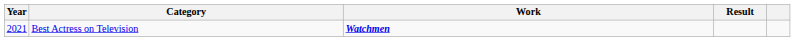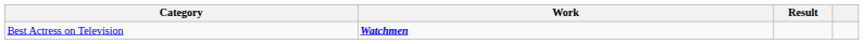 <table class=wikitable>
 <tr>
-<th scope="col" style="width:1em;">Year</th>
 <th scope="col" style="width:33em;">Category</th>
 <th scope="col" style="width:39em;">Work</th>
 <th scope="col" style="width:5em;">Result</th>
 <th scope="col" style="width:2em;"></th>
 </tr>
 <tr>
-<td><a href='#'>2021</a></td>
 <td><a href='#'>Best Actress on Television</a></td>
 <td><strong><em><a href='#'>Watchmen</a></em></strong></td>
 <td></td>
 <td style="text-align:center;"></td>
 </tr>
 </table>
